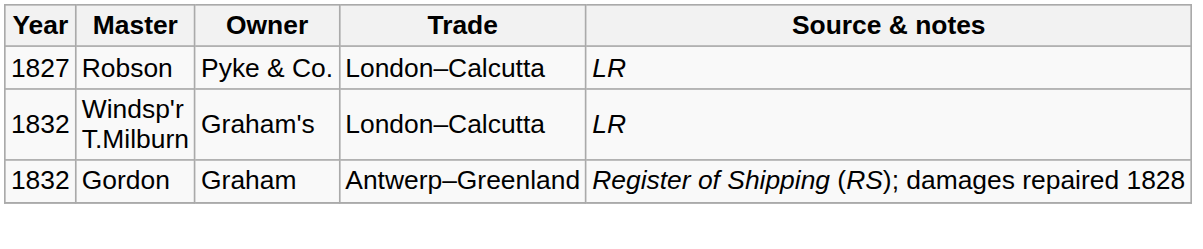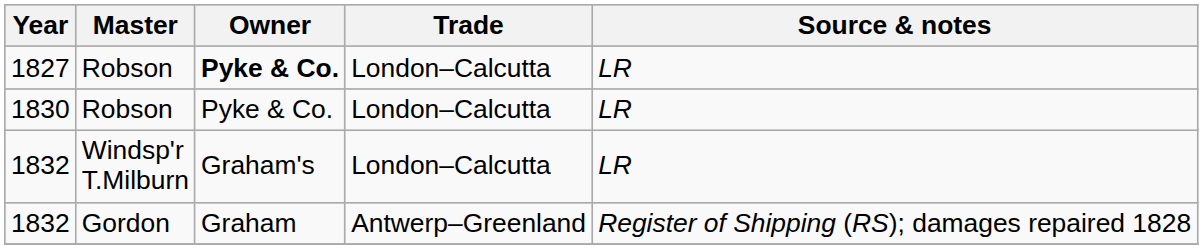 <table class=" wikitable">
 <tr>
 <th>Year</th>
 <th>Master</th>
 <th>Owner</th>
 <th>Trade</th>
 <th>Source & notes</th>
 </tr>
 <tr>
 <td>1827</td>
+<td>Robson</td>
+<td><strong>Pyke & Co.</strong></td>
+<td>London–Calcutta</td>
+<td><em>LR</em></td>
+</tr>
+<tr>
+<td>1830</td>
 <td>Robson</td>
 <td>Pyke & Co.</td>
 <td>London–Calcutta</td>
 <td><em>LR</em></td>
 </tr>
 <tr>
 <td>1832</td>
 <td>Windsp'r<br>T.Milburn</td>
 <td>Graham's</td>
 <td>London–Calcutta</td>
 <td><em>LR</em></td>
 </tr>
 <tr>
 <td>1832</td>
 <td>Gordon</td>
 <td>Graham</td>
 <td>Antwerp–Greenland</td>
 <td><em>Register of Shipping</em> (<em>RS</em>); damages repaired 1828</td>
 </tr>
 <tr>
 </tr>
 </table>
